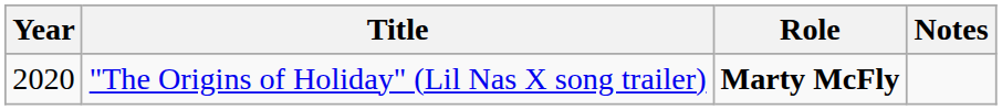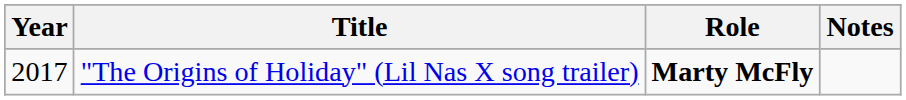 <table class="wikitable plainrowheaders">
 <tr>
 <th>Year</th>
 <th>Title</th>
 <th>Role</th>
 <th>Notes</th>
 </tr>
 <tr>
-<td>2020</td>
+<td>2017</td>
 <td><a href='#'>"The Origins of Holiday" (Lil Nas X song trailer)</a></td>
 <td><strong>Marty McFly</strong></td>
 <td></td>
 </tr>
 </table>
